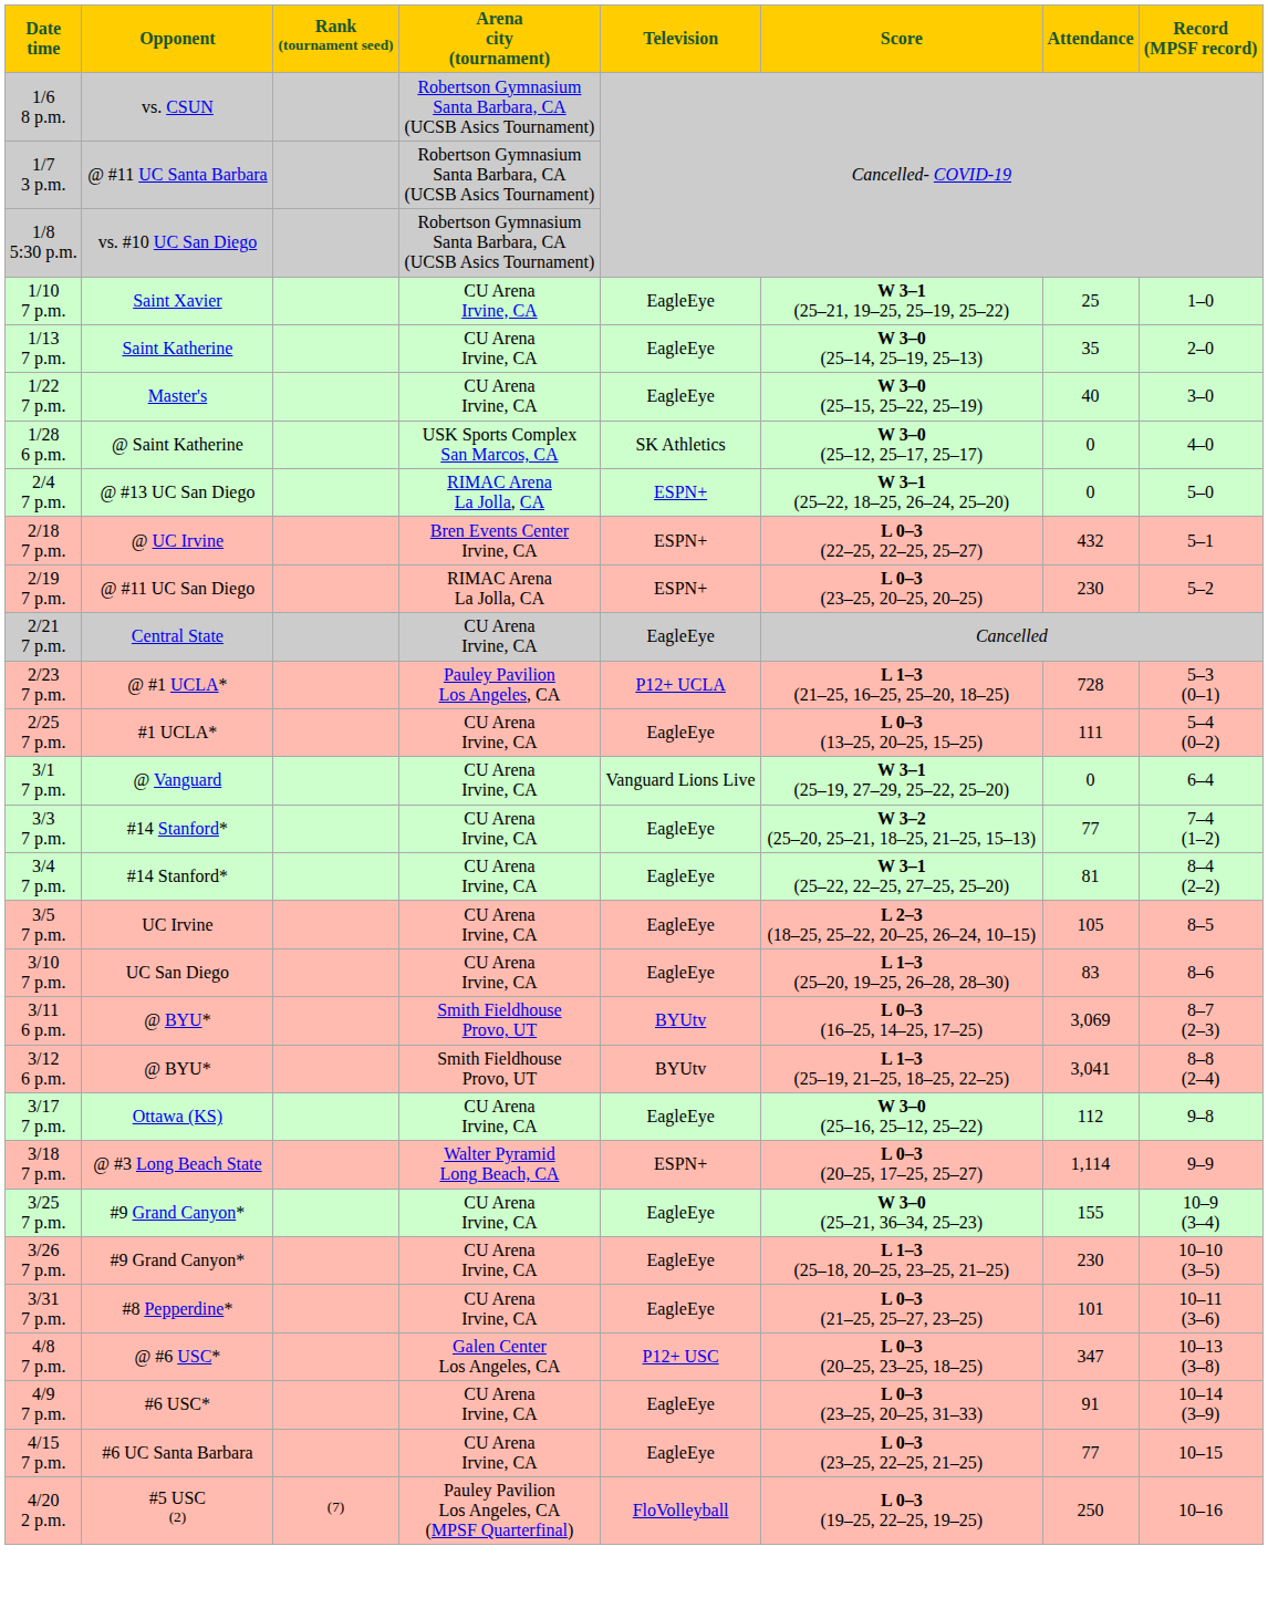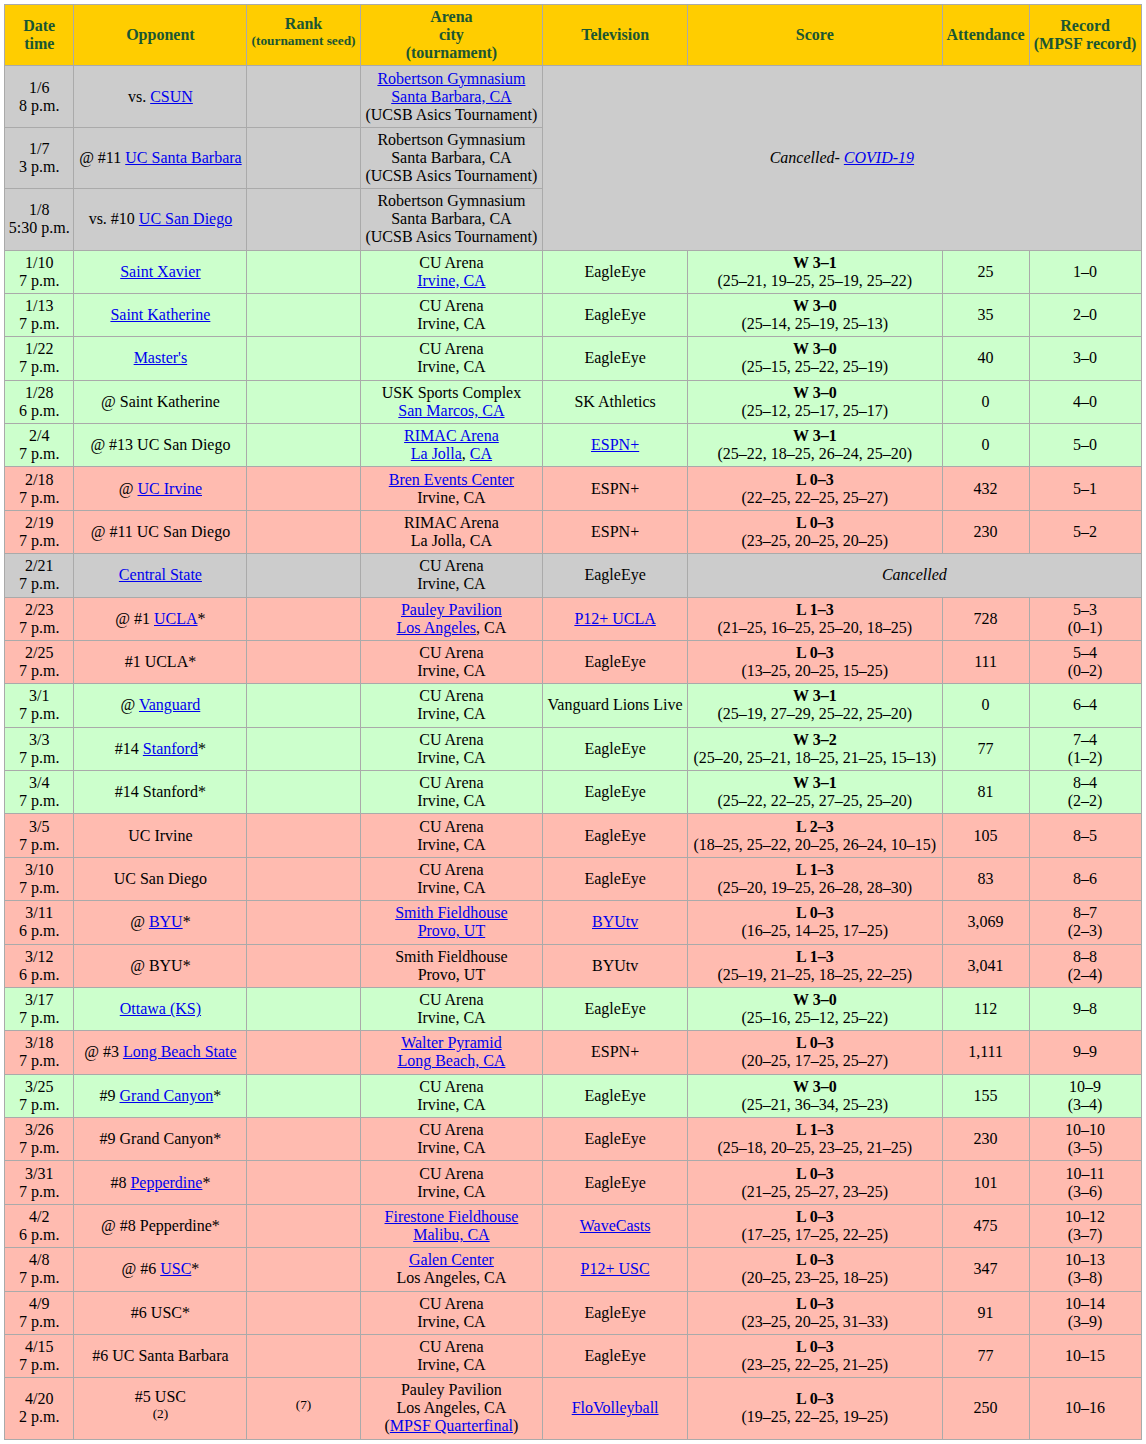 <table class="wikitable sortable" style="width:90%">
 <tr>
 <th style="background:#FFCD00; color:#1A5632;" scope="col">Date<br>time</th>
 <th style="background:#FFCD00; color:#1A5632;" scope="col">Opponent</th>
 <th style="background:#FFCD00; color:#1A5632;" scope="col">Rank<br><sup>(tournament seed)</sup></th>
 <th style="background:#FFCD00; color:#1A5632;" scope="col">Arena<br>city<br>(tournament)</th>
 <th style="background:#FFCD00; color:#1A5632;" scope="col">Television</th>
 <th style="background:#FFCD00; color:#1A5632;" scope="col">Score</th>
 <th style="background:#FFCD00; color:#1A5632;" scope="col">Attendance</th>
 <th style="background:#FFCD00; color:#1A5632;" scope="col">Record<br>(MPSF record)</th>
 </tr>
 <tr align="center" bgcolor="#cccccc">
 <td>1/6<br>8 p.m.</td>
 <td>vs. <a href='#'>CSUN</a></td>
 <td></td>
 <td><a href='#'>Robertson Gymnasium</a><br><a href='#'>Santa Barbara, CA</a><br>(UCSB Asics Tournament)</td>
 <td rowspan="3" colspan="4" style="text-align:center;"><em>Cancelled- <a href='#'>COVID-19</a></em></td>
 </tr>
 <tr align="center" bgcolor="#cccccc">
 <td>1/7<br>3 p.m.</td>
 <td>@ #11 <a href='#'>UC Santa Barbara</a></td>
 <td></td>
 <td>Robertson Gymnasium<br>Santa Barbara, CA<br>(UCSB Asics Tournament)</td>
 </tr>
 <tr align="center" bgcolor="#cccccc">
 <td>1/8<br>5:30 p.m.</td>
 <td>vs. #10 <a href='#'>UC San Diego</a></td>
 <td></td>
 <td>Robertson Gymnasium<br>Santa Barbara, CA<br>(UCSB Asics Tournament)</td>
 </tr>
 <tr align="center" bgcolor="#ccffcc">
 <td>1/10<br>7 p.m.</td>
 <td><a href='#'>Saint Xavier</a></td>
 <td></td>
 <td>CU Arena<br><a href='#'>Irvine, CA</a></td>
 <td>EagleEye</td>
 <td><strong>W 3–1</strong><br> (25–21, 19–25, 25–19, 25–22)</td>
 <td>25</td>
 <td>1–0</td>
 </tr>
 <tr align="center" bgcolor="#ccffcc">
 <td>1/13<br>7 p.m.</td>
 <td><a href='#'>Saint Katherine</a></td>
 <td></td>
 <td>CU Arena<br>Irvine, CA</td>
 <td>EagleEye</td>
 <td><strong>W 3–0</strong><br>(25–14, 25–19, 25–13)</td>
 <td>35</td>
 <td>2–0</td>
 </tr>
 <tr align="center" bgcolor="#ccffcc">
 <td>1/22<br>7 p.m.</td>
 <td><a href='#'>Master's</a></td>
 <td></td>
 <td>CU Arena<br>Irvine, CA</td>
 <td>EagleEye</td>
 <td><strong>W 3–0</strong><br>(25–15, 25–22, 25–19)</td>
 <td>40</td>
 <td>3–0</td>
 </tr>
 <tr align="center" bgcolor="#ccffcc">
 <td>1/28<br>6 p.m.</td>
 <td>@ Saint Katherine</td>
 <td></td>
 <td>USK Sports Complex<br><a href='#'>San Marcos, CA</a></td>
 <td>SK Athletics</td>
 <td><strong>W 3–0</strong><br>(25–12, 25–17, 25–17)</td>
 <td>0</td>
 <td>4–0</td>
 </tr>
 <tr align="center" bgcolor="#ccffcc">
 <td>2/4<br>7 p.m.</td>
 <td>@ #13 UC San Diego</td>
 <td></td>
 <td><a href='#'>RIMAC Arena</a><br><a href='#'>La Jolla</a>, <a href='#'>CA</a></td>
 <td><a href='#'>ESPN+</a></td>
 <td><strong>W 3–1</strong><br>(25–22, 18–25, 26–24, 25–20)</td>
 <td>0</td>
 <td>5–0</td>
 </tr>
 <tr align="center" bgcolor="#ffbbb">
 <td>2/18<br>7 p.m.</td>
 <td>@ <a href='#'>UC Irvine</a></td>
 <td></td>
 <td><a href='#'>Bren Events Center</a><br>Irvine, CA</td>
 <td>ESPN+</td>
 <td><strong>L 0–3</strong><br>(22–25, 22–25, 25–27)</td>
 <td>432</td>
 <td>5–1</td>
 </tr>
 <tr align="center" bgcolor="#ffbbb">
 <td>2/19<br>7 p.m.</td>
 <td>@ #11 UC San Diego</td>
 <td></td>
 <td>RIMAC Arena<br>La Jolla, CA</td>
 <td>ESPN+</td>
 <td><strong>L 0–3</strong><br>(23–25, 20–25, 20–25)</td>
 <td>230</td>
 <td>5–2</td>
 </tr>
 <tr align="center" bgcolor="#cccccc">
 <td>2/21<br>7 p.m.</td>
 <td><a href='#'>Central State</a></td>
 <td></td>
 <td>CU Arena<br>Irvine, CA</td>
 <td>EagleEye</td>
 <td colspan="3" style="text-align:center;"><em>Cancelled</em></td>
 </tr>
 <tr align="center" bgcolor="#ffbbb">
 <td>2/23<br>7 p.m.</td>
 <td>@ #1 <a href='#'>UCLA</a>*</td>
 <td></td>
 <td><a href='#'>Pauley Pavilion</a><br><a href='#'>Los Angeles</a>, CA</td>
 <td><a href='#'>P12+ UCLA</a></td>
 <td><strong>L 1–3</strong><br>(21–25, 16–25, 25–20, 18–25)</td>
 <td>728</td>
 <td>5–3 <br> (0–1)</td>
 </tr>
 <tr align="center" bgcolor="#ffbbb">
 <td>2/25<br>7 p.m.</td>
 <td>#1 UCLA*</td>
 <td></td>
 <td>CU Arena<br>Irvine, CA</td>
 <td>EagleEye</td>
 <td><strong>L 0–3</strong><br>(13–25, 20–25, 15–25)</td>
 <td>111</td>
 <td>5–4 <br> (0–2)</td>
 </tr>
 <tr align="center" bgcolor="#ccffcc">
 <td>3/1<br>7 p.m.</td>
 <td>@ <a href='#'>Vanguard</a></td>
 <td></td>
 <td>CU Arena<br>Irvine, CA</td>
 <td>Vanguard Lions Live</td>
 <td><strong>W 3–1</strong><br>(25–19, 27–29, 25–22, 25–20)</td>
 <td>0</td>
 <td>6–4</td>
 </tr>
 <tr align="center" bgcolor="#ccffcc">
 <td>3/3<br>7 p.m.</td>
 <td>#14 <a href='#'>Stanford</a>*</td>
 <td></td>
 <td>CU Arena<br>Irvine, CA</td>
 <td>EagleEye</td>
 <td><strong>W 3–2</strong><br>(25–20, 25–21, 18–25, 21–25, 15–13)</td>
 <td>77</td>
 <td>7–4<br>(1–2)</td>
 </tr>
 <tr align="center" bgcolor="#ccffcc">
 <td>3/4<br>7 p.m.</td>
 <td>#14 Stanford*</td>
 <td></td>
 <td>CU Arena<br>Irvine, CA</td>
 <td>EagleEye</td>
 <td><strong>W 3–1</strong><br>(25–22, 22–25, 27–25, 25–20)</td>
 <td>81</td>
 <td>8–4<br>(2–2)</td>
 </tr>
 <tr align="center" bgcolor="#ffbbb">
 <td>3/5<br>7 p.m.</td>
 <td>UC Irvine</td>
 <td></td>
 <td>CU Arena<br>Irvine, CA</td>
 <td>EagleEye</td>
 <td><strong>L 2–3</strong><br>(18–25, 25–22, 20–25, 26–24, 10–15)</td>
 <td>105</td>
 <td>8–5</td>
 </tr>
 <tr align="center" bgcolor="#ffbbb">
 <td>3/10<br>7 p.m.</td>
 <td>UC San Diego</td>
 <td></td>
 <td>CU Arena<br>Irvine, CA</td>
 <td>EagleEye</td>
 <td><strong>L 1–3</strong><br>(25–20, 19–25, 26–28, 28–30)</td>
 <td>83</td>
 <td>8–6</td>
 </tr>
 <tr align="center" bgcolor="#ffbbb">
 <td>3/11<br>6 p.m.</td>
 <td>@ <a href='#'>BYU</a>*</td>
 <td></td>
 <td><a href='#'>Smith Fieldhouse</a><br><a href='#'>Provo, UT</a></td>
 <td><a href='#'>BYUtv</a></td>
 <td><strong>L 0–3</strong><br>(16–25, 14–25, 17–25) </td>
 <td>3,069</td>
 <td>8–7<br>(2–3)</td>
 </tr>
 <tr align="center" bgcolor="#ffbbb">
 <td>3/12<br>6 p.m.</td>
 <td>@ BYU*</td>
 <td></td>
 <td>Smith Fieldhouse<br>Provo, UT</td>
 <td>BYUtv</td>
 <td><strong>L 1–3</strong><br>(25–19, 21–25, 18–25, 22–25) </td>
 <td>3,041</td>
 <td>8–8<br>(2–4)</td>
 </tr>
 <tr align="center" bgcolor="#ccffcc">
 <td>3/17<br>7 p.m.</td>
 <td><a href='#'>Ottawa (KS)</a></td>
 <td></td>
 <td>CU Arena<br>Irvine, CA</td>
 <td>EagleEye</td>
 <td><strong>W 3–0</strong><br>(25–16, 25–12, 25–22)</td>
 <td>112</td>
 <td>9–8</td>
 </tr>
 <tr align="center" bgcolor="#ffbbb">
 <td>3/18<br>7 p.m.</td>
 <td>@ #3 <a href='#'>Long Beach State</a></td>
 <td></td>
 <td><a href='#'>Walter Pyramid</a><br><a href='#'>Long Beach, CA</a></td>
 <td>ESPN+</td>
 <td><strong>L 0–3</strong><br>(20–25, 17–25, 25–27)</td>
-<td>1,114</td>
+<td>1,111</td>
 <td>9–9</td>
 </tr>
 <tr align="center" bgcolor="#ccffcc">
 <td>3/25<br>7 p.m.</td>
 <td>#9 <a href='#'>Grand Canyon</a>*</td>
 <td></td>
 <td>CU Arena<br>Irvine, CA</td>
 <td>EagleEye</td>
 <td><strong>W 3–0</strong><br>(25–21, 36–34, 25–23) </td>
 <td>155</td>
 <td>10–9<br>(3–4)</td>
 </tr>
 <tr align="center" bgcolor="#ffbbb">
 <td>3/26<br>7 p.m.</td>
 <td>#9 Grand Canyon*</td>
 <td></td>
 <td>CU Arena<br>Irvine, CA</td>
 <td>EagleEye</td>
 <td><strong>L 1–3</strong><br>(25–18, 20–25, 23–25, 21–25)</td>
 <td>230</td>
 <td>10–10<br>(3–5)</td>
 </tr>
 <tr align="center" bgcolor="#ffbbb">
 <td>3/31<br>7 p.m.</td>
 <td>#8 <a href='#'>Pepperdine</a>*</td>
 <td></td>
 <td>CU Arena<br>Irvine, CA</td>
 <td>EagleEye</td>
 <td><strong>L 0–3</strong><br>(21–25, 25–27, 23–25)</td>
 <td>101</td>
 <td>10–11<br>(3–6)</td>
+</tr>
+<tr align="center" bgcolor="#ffbbb">
+<td>4/2<br>6 p.m.</td>
+<td>@ #8 Pepperdine*</td>
+<td></td>
+<td><a href='#'>Firestone Fieldhouse</a><br><a href='#'>Malibu, CA</a></td>
+<td><a href='#'>WaveCasts</a></td>
+<td><strong>L 0–3</strong><br>(17–25, 17–25, 22–25)</td>
+<td>475</td>
+<td>10–12<br>(3–7)</td>
 </tr>
 <tr align="center" bgcolor="#ffbbb">
 <td>4/8<br>7 p.m.</td>
 <td>@ #6 <a href='#'>USC</a>*</td>
 <td></td>
 <td><a href='#'>Galen Center</a><br>Los Angeles, CA</td>
 <td><a href='#'>P12+ USC</a></td>
 <td><strong>L 0–3</strong><br>(20–25, 23–25, 18–25)</td>
 <td>347</td>
 <td>10–13<br>(3–8)</td>
 </tr>
 <tr align="center" bgcolor="#ffbbb">
 <td>4/9<br>7 p.m.</td>
 <td>#6 USC*</td>
 <td></td>
 <td>CU Arena<br>Irvine, CA</td>
 <td>EagleEye</td>
 <td><strong>L 0–3</strong><br>(23–25, 20–25, 31–33)</td>
 <td>91</td>
 <td>10–14<br>(3–9)</td>
 </tr>
 <tr align="center" bgcolor="#ffbbb">
 <td>4/15<br>7 p.m.</td>
 <td>#6 UC Santa Barbara</td>
 <td></td>
 <td>CU Arena<br>Irvine, CA</td>
 <td>EagleEye</td>
 <td><strong>L 0–3</strong><br>(23–25, 22–25, 21–25)</td>
 <td>77</td>
 <td>10–15</td>
 </tr>
 <tr align="center" bgcolor="#ffbbb">
 <td>4/20<br>2 p.m.</td>
 <td>#5 USC <br><sup>(2)</sup></td>
 <td><sup>(7)</sup></td>
 <td>Pauley Pavilion<br>Los Angeles, CA<br>(<a href='#'>MPSF Quarterfinal</a>)</td>
 <td><a href='#'>FloVolleyball</a></td>
 <td><strong>L 0–3</strong><br>(19–25, 22–25, 19–25)</td>
 <td>250</td>
 <td>10–16</td>
 </tr>
 <tr>
 </tr>
 </table>
